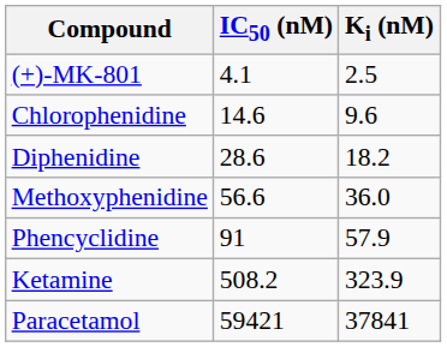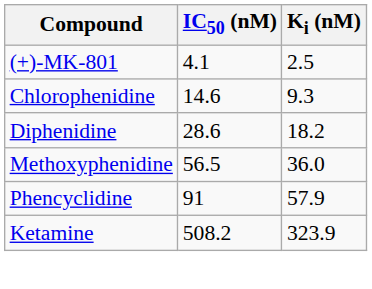 <table class="wikitable sortable">
 <tr>
 <th>Compound</th>
 <th><a href='#'>IC<sub>50</sub></a> (nM)</th>
 <th>K<sub>i</sub> (nM)</th>
 </tr>
 <tr>
 <td><a href='#'>(+)-MK-801</a></td>
 <td>4.1</td>
 <td>2.5</td>
 </tr>
 <tr>
 <td><a href='#'>Chlorophenidine</a></td>
 <td>14.6</td>
-<td>9.6</td>
+<td>9.3</td>
 </tr>
 <tr>
 <td><a href='#'>Diphenidine</a></td>
 <td>28.6</td>
 <td>18.2</td>
 </tr>
 <tr>
 <td><a href='#'>Methoxyphenidine</a></td>
-<td>56.6</td>
+<td>56.5</td>
 <td>36.0</td>
 </tr>
 <tr>
 <td><a href='#'>Phencyclidine</a></td>
 <td>91</td>
 <td>57.9</td>
 </tr>
 <tr>
 <td><a href='#'>Ketamine</a></td>
 <td>508.2</td>
 <td>323.9</td>
 </tr>
-<tr>
-<td><a href='#'>Paracetamol</a></td>
-<td>59421</td>
-<td>37841</td>
-</tr>
 </table>
